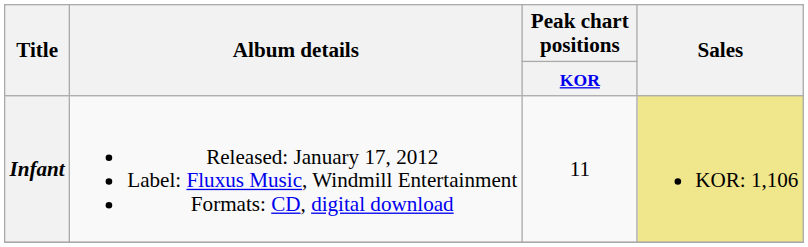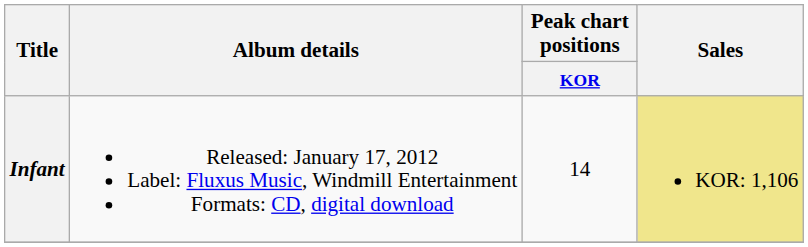 <table class="wikitable plainrowheaders" style="text-align:center;">
 <tr>
 <th scope="col" rowspan="2">Title</th>
 <th scope="col" rowspan="2">Album details</th>
 <th scope="col" colspan="1" style="width:5em;">Peak chart positions</th>
 <th scope="col" rowspan="2">Sales</th>
 </tr>
 <tr>
 <th><small><a href='#'>KOR</a></small><br></th>
 </tr>
 <tr>
 <th scope="row"><em>Infant</em></th>
 <td><br><ul><li>Released: January 17, 2012</li><li>Label: <a href='#'>Fluxus Music</a>, Windmill Entertainment</li><li>Formats: <a href='#'>CD</a>, <a href='#'>digital download</a></li></ul></td>
-<td>11</td>
+<td>14</td>
 <td style="background: khaki;"><br><ul><li>KOR: 1,106</li></ul></td>
 </tr>
 <tr>
 </tr>
 </table>
